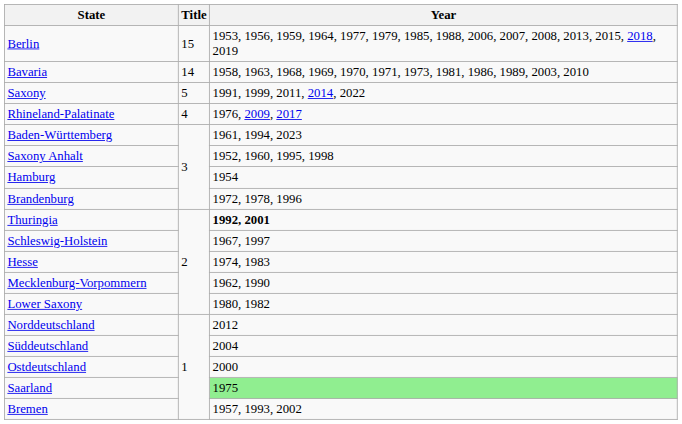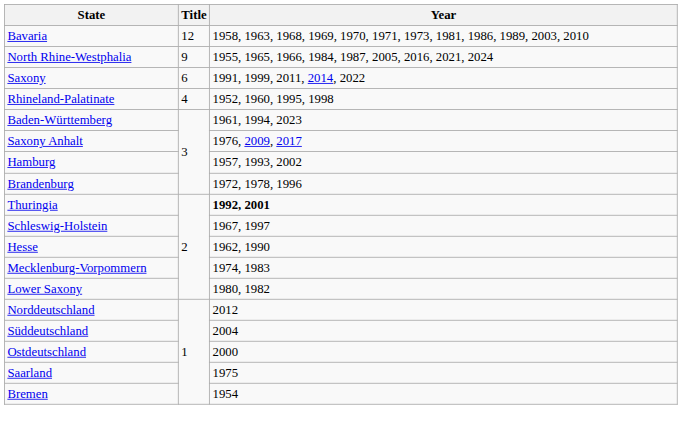 <table class="wikitable sortable" style="font-size: 95%;">
 <tr>
 <th width="200;">State</th>
 <th width="30;">Title</th>
 <th width="550;f">Year</th>
 </tr>
 <tr>
-<td><a href='#'>Berlin</a></td>
-<td rowspan="1">15</td>
-<td>1953, 1956, 1959, 1964, 1977, 1979, 1985, 1988, 2006, 2007, 2008, 2013, 2015, <a href='#'>2018</a>, 2019</td>
-</tr>
-<tr>
 <td><a href='#'>Bavaria</a></td>
-<td rowspan="1">14</td>
+<td rowspan="1">12</td>
 <td>1958, 1963, 1968, 1969, 1970, 1971, 1973, 1981, 1986, 1989, 2003, 2010</td>
 </tr>
 <tr>
+<td><a href='#'>North Rhine-Westphalia</a></td>
+<td rowspan="1">9</td>
+<td>1955, 1965, 1966, 1984, 1987, 2005, 2016, 2021, 2024</td>
+</tr>
+<tr>
 <td><a href='#'>Saxony</a></td>
-<td>5</td>
+<td>6</td>
 <td>1991, 1999, 2011, <a href='#'>2014</a>, 2022</td>
 </tr>
 <tr>
 <td><a href='#'>Rhineland-Palatinate</a></td>
 <td>4</td>
-<td>1976, <a href='#'>2009</a>, <a href='#'>2017</a></td>
+<td>1952, 1960, 1995, 1998</td>
 </tr>
 <tr>
 <td><a href='#'>Baden-Württemberg</a></td>
 <td rowspan="4">3</td>
 <td>1961, 1994, 2023</td>
 </tr>
 <tr>
 <td><a href='#'>Saxony Anhalt</a></td>
-<td>1952, 1960, 1995, 1998</td>
+<td>1976, <a href='#'>2009</a>, <a href='#'>2017</a></td>
 </tr>
 <tr>
 <td><a href='#'>Hamburg</a></td>
-<td>1954</td>
+<td>1957, 1993, 2002</td>
 </tr>
 <tr>
 <td><a href='#'>Brandenburg</a></td>
 <td>1972, 1978, 1996</td>
 </tr>
 <tr>
 <td><a href='#'>Thuringia</a></td>
 <td rowspan="5">2</td>
 <td><strong>1992, 2001</strong></td>
 </tr>
 <tr>
 <td><a href='#'>Schleswig-Holstein</a></td>
 <td>1967, 1997</td>
 </tr>
 <tr>
 <td><a href='#'>Hesse</a></td>
-<td>1974, 1983</td>
+<td>1962, 1990</td>
 </tr>
 <tr>
 <td><a href='#'>Mecklenburg-Vorpommern</a></td>
-<td>1962, 1990</td>
+<td>1974, 1983</td>
 </tr>
 <tr>
 <td><a href='#'>Lower Saxony</a></td>
 <td>1980, 1982</td>
 </tr>
 <tr>
 <td><a href='#'>Norddeutschland</a></td>
 <td rowspan="5">1</td>
 <td>2012</td>
 </tr>
 <tr>
 <td><a href='#'>Süddeutschland</a></td>
 <td>2004</td>
 </tr>
 <tr>
 <td><a href='#'>Ostdeutschland</a></td>
 <td>2000</td>
 </tr>
 <tr>
 <td><a href='#'>Saarland</a></td>
-<td style="background: lightgreen;">1975</td>
+<td>1975</td>
 </tr>
 <tr>
 <td><a href='#'>Bremen</a></td>
-<td>1957, 1993, 2002</td>
+<td>1954</td>
 </tr>
 </table>
